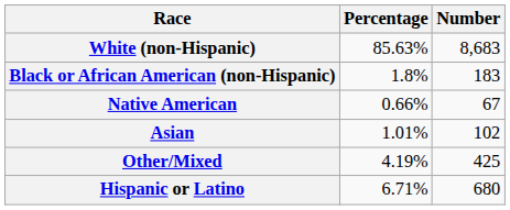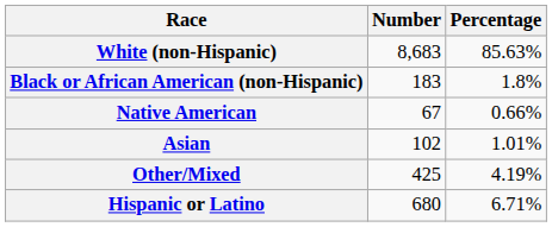 <table class="wikitable" style="text-align:right">
 <tr>
 <th scope="col">Race</th>
+<th scope="col">Number</th>
 <th scope="col">Percentage</th>
-<th scope="col">Number</th>
 </tr>
 <tr>
 <th scope="row"><a href='#'>White</a> (non-Hispanic)</th>
+<td>8,683</td>
 <td>85.63%</td>
-<td>8,683</td>
 </tr>
 <tr>
 <th scope="row"><a href='#'>Black or African American</a> (non-Hispanic)</th>
+<td>183</td>
 <td>1.8%</td>
-<td>183</td>
 </tr>
 <tr>
 <th scope="row"><a href='#'>Native American</a></th>
+<td>67</td>
 <td>0.66%</td>
-<td>67</td>
 </tr>
 <tr>
 <th scope="row"><a href='#'>Asian</a></th>
+<td>102</td>
 <td>1.01%</td>
-<td>102</td>
 </tr>
 <tr>
 <th scope="row"><a href='#'>Other/Mixed</a></th>
+<td>425</td>
 <td>4.19%</td>
-<td>425</td>
 </tr>
 <tr>
 <th scope="row"><a href='#'>Hispanic</a> or <a href='#'>Latino</a></th>
+<td>680</td>
 <td>6.71%</td>
-<td>680</td>
 </tr>
 </table>
